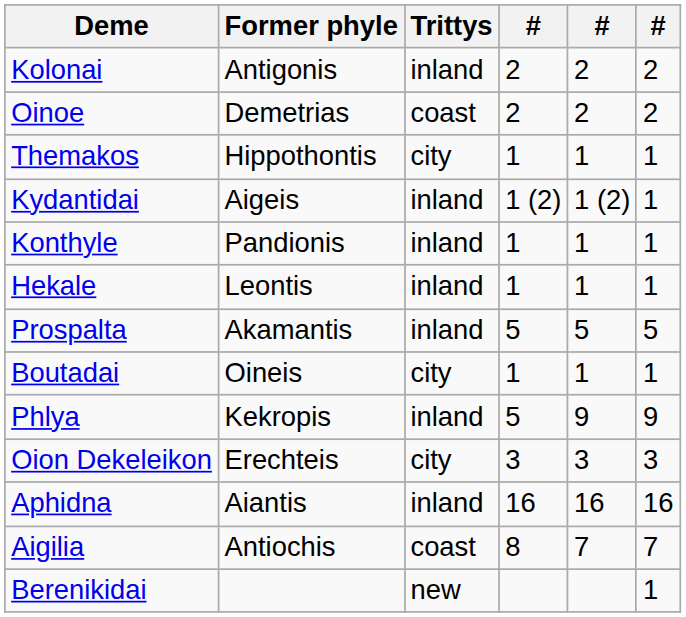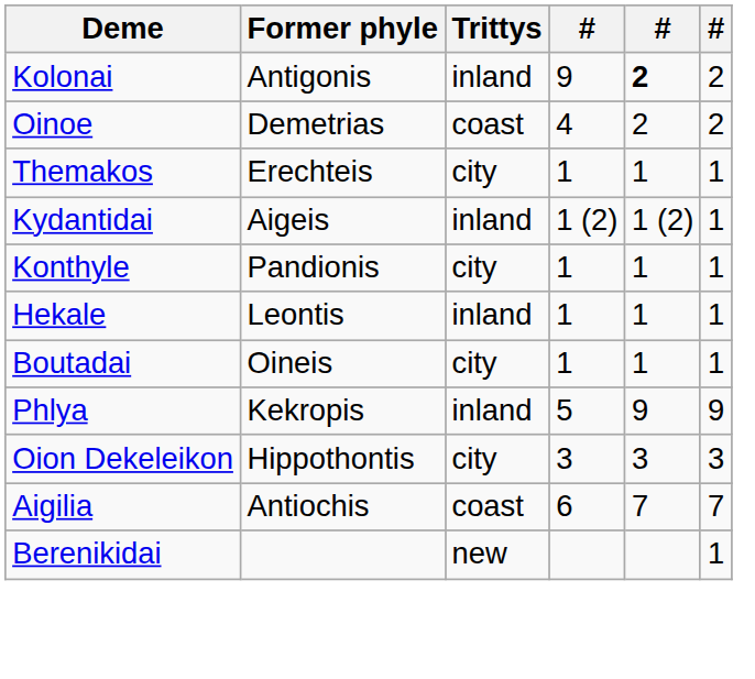 <table class="wikitable">
 <tr>
 <th>Deme</th>
 <th>Former phyle</th>
 <th>Trittys</th>
 <th>#</th>
 <th>#</th>
 <th>#</th>
 </tr>
 <tr ---->
 <td><a href='#'>Kolonai</a></td>
 <td>Antigonis</td>
 <td>inland</td>
-<td>2</td>
-<td>2</td>
+<td>9</td>
+<td><strong>2</strong></td>
 <td>2</td>
 </tr>
 <tr ---->
 <td><a href='#'>Oinoe</a></td>
 <td>Demetrias</td>
 <td>coast</td>
-<td>2</td>
+<td>4</td>
 <td>2</td>
 <td>2</td>
 </tr>
 <tr ---->
 <td><a href='#'>Themakos</a></td>
-<td>Hippothontis</td>
+<td>Erechteis</td>
 <td>city</td>
 <td>1</td>
 <td>1</td>
 <td>1</td>
 </tr>
 <tr ---->
 <td><a href='#'>Kydantidai</a></td>
 <td>Aigeis</td>
 <td>inland</td>
 <td>1 (2)</td>
 <td>1 (2)</td>
 <td>1</td>
 </tr>
 <tr ---->
 <td><a href='#'>Konthyle</a></td>
 <td>Pandionis</td>
-<td>inland</td>
+<td>city</td>
 <td>1</td>
 <td>1</td>
 <td>1</td>
 </tr>
 <tr ---->
 <td><a href='#'>Hekale</a></td>
 <td>Leontis</td>
 <td>inland</td>
 <td>1</td>
 <td>1</td>
 <td>1</td>
-</tr>
-<tr ---->
-<td><a href='#'>Prospalta</a></td>
-<td>Akamantis</td>
-<td>inland</td>
-<td>5</td>
-<td>5</td>
-<td>5</td>
 </tr>
 <tr ---->
 <td><a href='#'>Boutadai</a></td>
 <td>Oineis</td>
 <td>city</td>
 <td>1</td>
 <td>1</td>
 <td>1</td>
 </tr>
 <tr ---->
 <td><a href='#'>Phlya</a></td>
 <td>Kekropis</td>
 <td>inland</td>
 <td>5</td>
 <td>9</td>
 <td>9</td>
 </tr>
 <tr ---->
 <td><a href='#'>Oion Dekeleikon</a></td>
-<td>Erechteis</td>
+<td>Hippothontis</td>
 <td>city</td>
 <td>3</td>
 <td>3</td>
 <td>3</td>
 </tr>
 <tr ---->
-<td><a href='#'>Aphidna</a></td>
-<td>Aiantis</td>
-<td>inland</td>
-<td>16</td>
-<td>16</td>
-<td>16</td>
-</tr>
-<tr ---->
 <td><a href='#'>Aigilia</a></td>
 <td>Antiochis</td>
 <td>coast</td>
-<td>8</td>
+<td>6</td>
 <td>7</td>
 <td>7</td>
 </tr>
 <tr ---->
 <td><a href='#'>Berenikidai</a></td>
 <td></td>
 <td>new</td>
 <td></td>
 <td></td>
 <td>1</td>
 </tr>
 </table>
